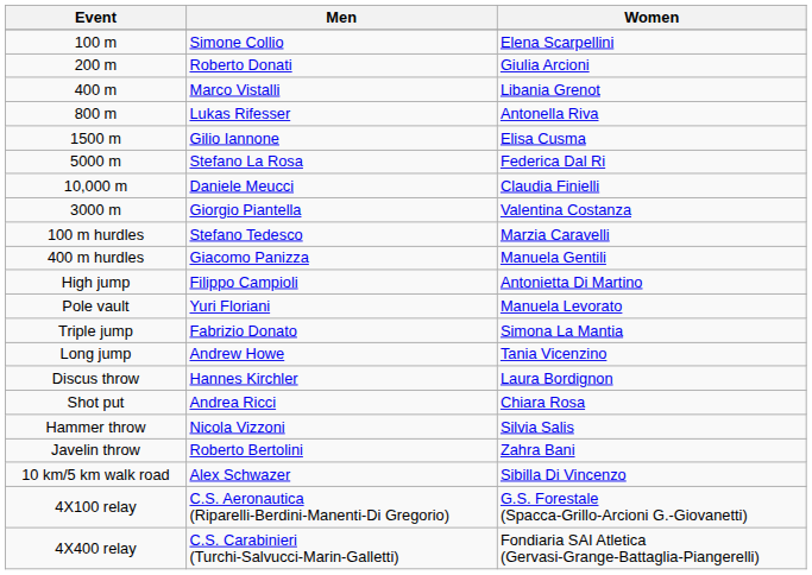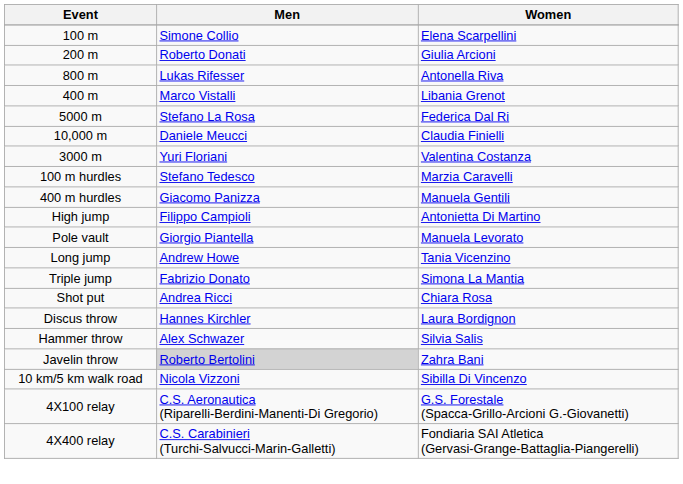 <table class="wikitable" width=60% style="font-size:90%; text-align:center;">
 <tr>
 <th>Event</th>
 <th>Men</th>
 <th>Women</th>
 </tr>
 <tr>
 </tr>
 <tr>
 <td>100 m</td>
 <td align=left><a href='#'>Simone Collio</a></td>
 <td align=left><a href='#'>Elena Scarpellini</a></td>
 </tr>
 <tr>
 <td>200 m</td>
 <td align=left><a href='#'>Roberto Donati</a></td>
 <td align=left><a href='#'>Giulia Arcioni</a></td>
 </tr>
 <tr>
-<td>400 m</td>
-<td align=left><a href='#'>Marco Vistalli</a></td>
-<td align=left><a href='#'>Libania Grenot</a></td>
-</tr>
-<tr>
 <td>800 m</td>
 <td align=left><a href='#'>Lukas Rifesser</a></td>
 <td align=left><a href='#'>Antonella Riva</a></td>
 </tr>
 <tr>
-<td>1500 m</td>
-<td align=left><a href='#'>Gilio Iannone</a></td>
-<td align=left><a href='#'>Elisa Cusma</a></td>
+<td>400 m</td>
+<td align=left><a href='#'>Marco Vistalli</a></td>
+<td align=left><a href='#'>Libania Grenot</a></td>
 </tr>
 <tr>
 <td>5000 m</td>
 <td align=left><a href='#'>Stefano La Rosa</a></td>
 <td align=left><a href='#'>Federica Dal Ri</a></td>
 </tr>
 <tr>
 <td>10,000 m</td>
 <td align=left><a href='#'>Daniele Meucci</a></td>
 <td align=left><a href='#'>Claudia Finielli</a></td>
 </tr>
 <tr>
 <td>3000 m</td>
-<td align=left><a href='#'>Giorgio Piantella</a></td>
+<td align=left><a href='#'>Yuri Floriani</a></td>
 <td align=left><a href='#'>Valentina Costanza</a></td>
 </tr>
 <tr>
 <td>100 m hurdles</td>
 <td align=left><a href='#'>Stefano Tedesco</a></td>
 <td align=left><a href='#'>Marzia Caravelli</a></td>
 </tr>
 <tr>
 <td>400 m hurdles</td>
 <td align=left><a href='#'>Giacomo Panizza</a></td>
 <td align=left><a href='#'>Manuela Gentili</a></td>
 </tr>
 <tr>
 <td>High jump</td>
 <td align=left><a href='#'>Filippo Campioli</a></td>
 <td align=left><a href='#'>Antonietta Di Martino</a></td>
 </tr>
 <tr>
 <td>Pole vault</td>
-<td align=left><a href='#'>Yuri Floriani</a></td>
+<td align=left><a href='#'>Giorgio Piantella</a></td>
 <td align=left><a href='#'>Manuela Levorato</a></td>
+</tr>
+<tr>
+<td>Long jump</td>
+<td align=left><a href='#'>Andrew Howe</a></td>
+<td align=left><a href='#'>Tania Vicenzino</a></td>
 </tr>
 <tr>
 <td>Triple jump</td>
 <td align=left><a href='#'>Fabrizio Donato</a></td>
 <td align=left><a href='#'>Simona La Mantia</a></td>
 </tr>
 <tr>
-<td>Long jump</td>
-<td align=left><a href='#'>Andrew Howe</a></td>
-<td align=left><a href='#'>Tania Vicenzino</a></td>
+<td>Shot put</td>
+<td align=left><a href='#'>Andrea Ricci</a></td>
+<td align=left><a href='#'>Chiara Rosa</a></td>
 </tr>
 <tr>
 <td>Discus throw</td>
 <td align=left><a href='#'>Hannes Kirchler</a></td>
 <td align=left><a href='#'>Laura Bordignon</a></td>
 </tr>
 <tr>
-<td>Shot put</td>
-<td align=left><a href='#'>Andrea Ricci</a></td>
-<td align=left><a href='#'>Chiara Rosa</a></td>
-</tr>
-<tr>
 <td>Hammer throw</td>
-<td align=left><a href='#'>Nicola Vizzoni</a></td>
+<td align=left><a href='#'>Alex Schwazer</a></td>
 <td align=left><a href='#'>Silvia Salis</a></td>
 </tr>
 <tr>
 <td>Javelin throw</td>
-<td align=left><a href='#'>Roberto Bertolini</a></td>
+<td align=left style="background: lightgrey;"><a href='#'>Roberto Bertolini</a></td>
 <td align=left><a href='#'>Zahra Bani</a></td>
 </tr>
 <tr>
 <td>10 km/5 km walk road</td>
-<td align=left><a href='#'>Alex Schwazer</a></td>
+<td align=left><a href='#'>Nicola Vizzoni</a></td>
 <td align=left><a href='#'>Sibilla Di Vincenzo</a></td>
 </tr>
 <tr>
 <td>4X100 relay</td>
 <td align=left><a href='#'>C.S. Aeronautica</a><br>(Riparelli-Berdini-Manenti-Di Gregorio)</td>
 <td align=left><a href='#'>G.S. Forestale</a><br> (Spacca-Grillo-Arcioni G.-Giovanetti)</td>
 </tr>
 <tr>
 <td>4X400 relay</td>
 <td align=left><a href='#'>C.S. Carabinieri</a><br>(Turchi-Salvucci-Marin-Galletti)</td>
 <td align=left>Fondiaria SAI Atletica <br> (Gervasi-Grange-Battaglia-Piangerelli)</td>
 </tr>
 </table>
